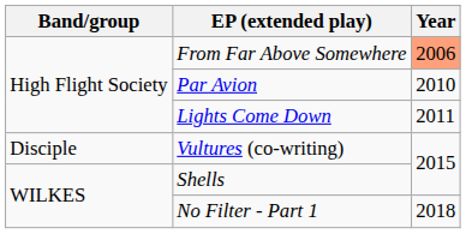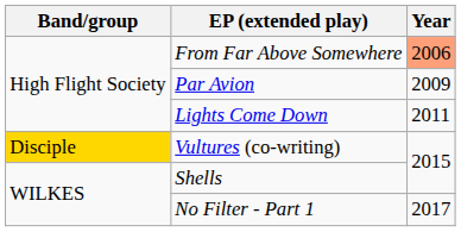 <table class="wikitable">
 <tr>
 <th>Band/group</th>
 <th>EP (extended play)</th>
 <th>Year</th>
 </tr>
 <tr>
 <td rowspan="3">High Flight Society</td>
 <td><em>From Far Above Somewhere</em></td>
 <td style="background: lightsalmon;">2006</td>
 </tr>
 <tr>
 <td><em><a href='#'>Par Avion</a></em></td>
-<td>2010</td>
+<td>2009</td>
 </tr>
 <tr>
 <td><em><a href='#'>Lights Come Down</a></em></td>
 <td>2011</td>
 </tr>
 <tr>
-<td>Disciple</td>
+<td style="background: gold;">Disciple</td>
 <td><em><a href='#'>Vultures</a></em> (co-writing)</td>
 <td rowspan="2">2015</td>
 </tr>
 <tr>
 <td rowspan="2">WILKES</td>
 <td><em>Shells</em></td>
 </tr>
 <tr>
 <td><em>No Filter - Part 1</em></td>
-<td>2018</td>
+<td>2017</td>
 </tr>
 </table>
